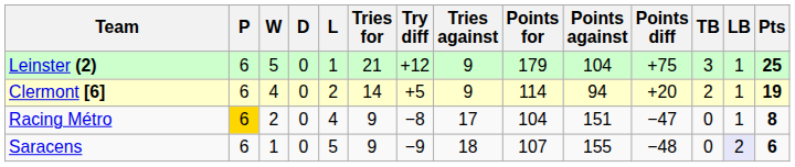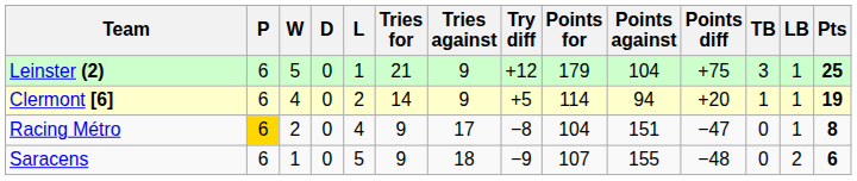 <table class="wikitable" style="text-align: center;">
 <tr>
 <th width="200">Team</th>
 <th width="20">P</th>
 <th width="20">W</th>
 <th width="20">D</th>
 <th width="20">L</th>
 <th width="20">Tries for</th>
+<th width="20">Tries against</th>
 <th width="20">Try diff</th>
-<th width="20">Tries against</th>
 <th width="20">Points for</th>
 <th width="20">Points against</th>
 <th width="25">Points diff</th>
 <th width="20">TB</th>
 <th width="20">LB</th>
 <th width="20">Pts</th>
 </tr>
 <tr bgcolor=ccffcc>
 <td align=left> <a href='#'>Leinster</a> <strong>(2)</strong></td>
 <td>6</td>
 <td>5</td>
 <td>0</td>
 <td>1</td>
 <td>21</td>
+<td>9</td>
 <td>+12</td>
-<td>9</td>
 <td>179</td>
 <td>104</td>
 <td>+75</td>
 <td>3</td>
 <td>1</td>
 <td><strong>25</strong></td>
 </tr>
 <tr bgcolor=ffffcc>
 <td align=left> <a href='#'>Clermont</a> <strong>[6]</strong></td>
 <td>6</td>
 <td>4</td>
 <td>0</td>
 <td>2</td>
 <td>14</td>
+<td>9</td>
 <td>+5</td>
-<td>9</td>
 <td>114</td>
 <td>94</td>
 <td>+20</td>
-<td>2</td>
+<td>1</td>
 <td>1</td>
 <td><strong>19</strong></td>
 </tr>
 <tr>
 <td align=left> <a href='#'>Racing Métro</a></td>
 <td style="background: gold;">6</td>
 <td>2</td>
 <td>0</td>
 <td>4</td>
 <td>9</td>
+<td>17</td>
 <td>−8</td>
-<td>17</td>
 <td>104</td>
 <td>151</td>
 <td>−47</td>
 <td>0</td>
 <td>1</td>
 <td><strong>8</strong></td>
 </tr>
 <tr>
 <td align=left> <a href='#'>Saracens</a></td>
 <td>6</td>
 <td>1</td>
 <td>0</td>
 <td>5</td>
 <td>9</td>
+<td>18</td>
 <td>−9</td>
-<td>18</td>
 <td>107</td>
 <td>155</td>
 <td>−48</td>
 <td>0</td>
-<td style="background: lavender;">2</td>
+<td>2</td>
 <td><strong>6</strong></td>
 </tr>
 </table>
